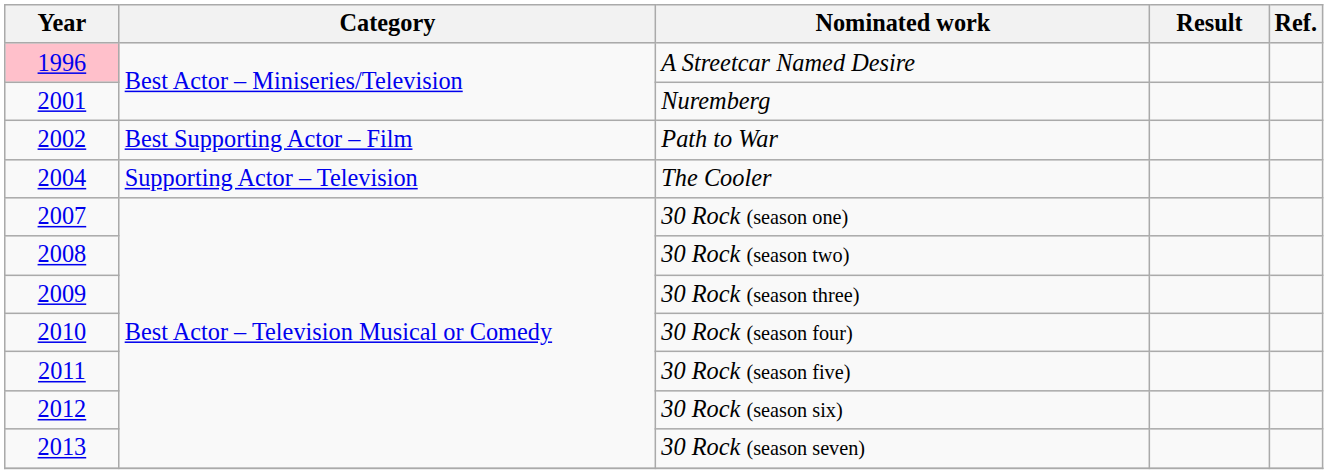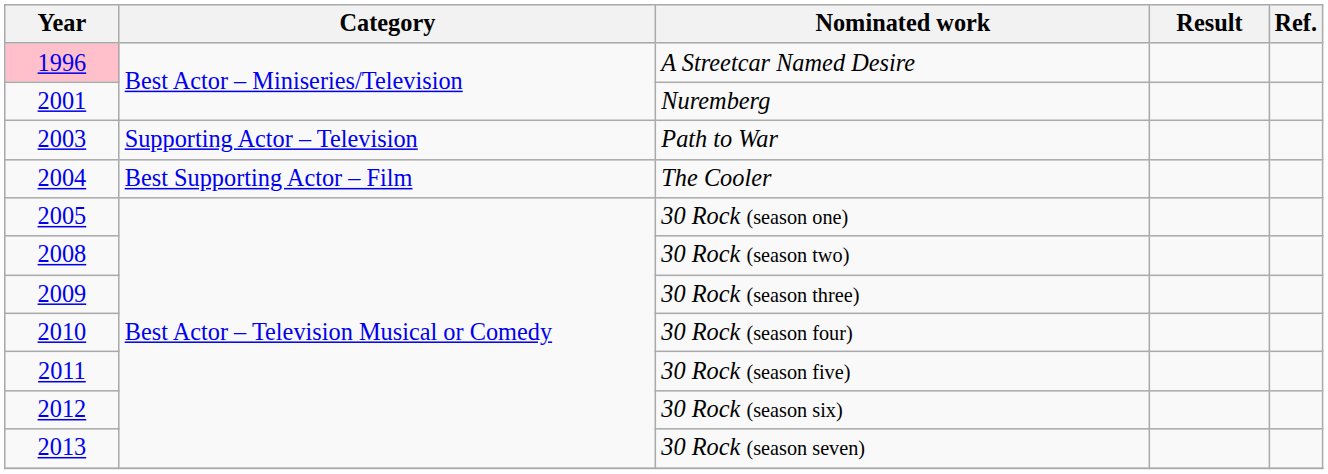 <table class=wikitable>
 <tr>
 <th scope="col" style="width:5em;">Year</th>
 <th scope="col" style="width:26em;">Category</th>
 <th scope="col" style="width:25em;">Nominated work</th>
 <th scope="col" style="width:5em;">Result</th>
 <th>Ref.</th>
 </tr>
 <tr>
 <td style="background: pink; text-align:center;"><a href='#'>1996</a></td>
 <td rowspan=2><a href='#'>Best Actor – Miniseries/Television</a></td>
 <td><em>A Streetcar Named Desire</em></td>
 <td></td>
 <td style="text-align:center;"></td>
 </tr>
 <tr>
 <td style="text-align:center;"><a href='#'>2001</a></td>
 <td><em>Nuremberg</em></td>
 <td></td>
 <td style="text-align:center;"></td>
 </tr>
 <tr>
-<td style="text-align:center;"><a href='#'>2002</a></td>
-<td><a href='#'>Best Supporting Actor – Film</a></td>
+<td style="text-align:center;"><a href='#'>2003</a></td>
+<td><a href='#'>Supporting Actor – Television</a></td>
 <td><em>Path to War</em></td>
 <td></td>
 <td style="text-align:center;"></td>
 </tr>
 <tr>
 <td style="text-align:center;"><a href='#'>2004</a></td>
-<td><a href='#'>Supporting Actor – Television</a></td>
+<td><a href='#'>Best Supporting Actor – Film</a></td>
 <td><em>The Cooler</em></td>
 <td></td>
 <td style="text-align:center;"></td>
 </tr>
 <tr>
-<td style="text-align:center;"><a href='#'>2007</a></td>
+<td style="text-align:center;"><a href='#'>2005</a></td>
 <td rowspan=7><a href='#'>Best Actor – Television Musical or Comedy</a></td>
 <td><em>30 Rock</em> <small> (season one) </small></td>
 <td></td>
 <td style="text-align:center;"></td>
 </tr>
 <tr>
 <td style="text-align:center;"><a href='#'>2008</a></td>
 <td><em>30 Rock</em> <small> (season two) </small></td>
 <td></td>
 <td style="text-align:center;"></td>
 </tr>
 <tr>
 <td style="text-align:center;"><a href='#'>2009</a></td>
 <td><em>30 Rock</em> <small> (season three) </small></td>
 <td></td>
 <td style="text-align:center;"></td>
 </tr>
 <tr>
 <td style="text-align:center;"><a href='#'>2010</a></td>
 <td><em>30 Rock</em> <small> (season four) </small></td>
 <td></td>
 <td style="text-align:center;"></td>
 </tr>
 <tr>
 <td style="text-align:center;"><a href='#'>2011</a></td>
 <td><em>30 Rock</em> <small> (season five) </small></td>
 <td></td>
 <td style="text-align:center;"></td>
 </tr>
 <tr>
 <td style="text-align:center;"><a href='#'>2012</a></td>
 <td><em>30 Rock</em> <small> (season six) </small></td>
 <td></td>
 <td style="text-align:center;"></td>
 </tr>
 <tr>
 <td style="text-align:center;"><a href='#'>2013</a></td>
 <td><em>30 Rock</em> <small> (season seven) </small></td>
 <td></td>
 <td style="text-align:center;"></td>
 </tr>
 <tr>
 </tr>
 </table>
